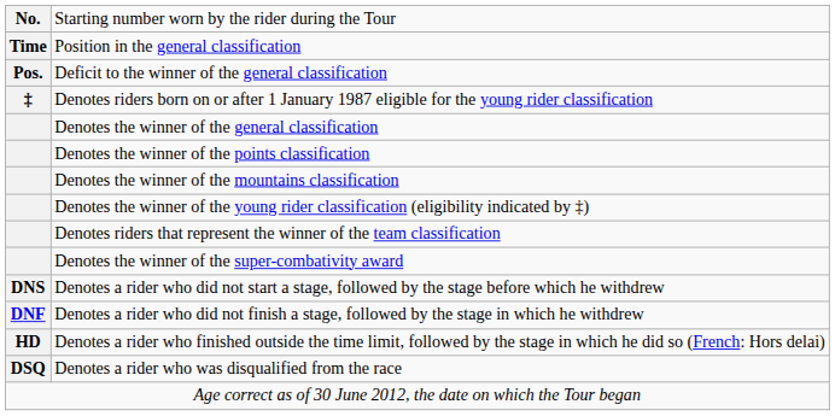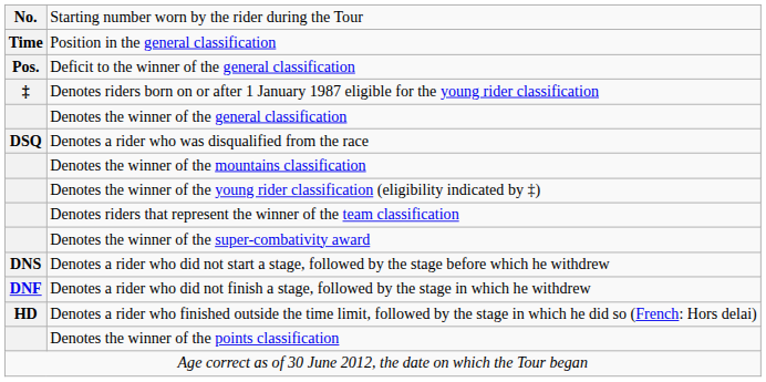 <table class="wikitable">
 <tr>
 <th scope="row" style="text-align:center;">No.</th>
 <td>Starting number worn by the rider during the Tour</td>
 </tr>
 <tr>
 <th scope="row" style="text-align:center;">Time</th>
 <td>Position in the <a href='#'>general classification</a></td>
 </tr>
 <tr>
 <th scope="row" style="text-align:center;">Pos.</th>
 <td>Deficit to the winner of the <a href='#'>general classification</a></td>
 </tr>
 <tr>
 <th scope="row" style="text-align:center;">‡</th>
 <td>Denotes riders born on or after 1 January 1987 eligible for the <a href='#'>young rider classification</a></td>
 </tr>
 <tr>
 <th scope="row" style="text-align:center;"></th>
 <td>Denotes the winner of the <a href='#'>general classification</a></td>
 </tr>
 <tr>
-<th scope="row" style="text-align:center;"></th>
-<td>Denotes the winner of the <a href='#'>points classification</a></td>
+<th scope="row" style="text-align:center;">DSQ</th>
+<td>Denotes a rider who was disqualified from the race</td>
 </tr>
 <tr>
 <th scope="row" style="text-align:center;"></th>
 <td>Denotes the winner of the <a href='#'>mountains classification</a></td>
 </tr>
 <tr>
 <th scope="row" style="text-align:center;"></th>
 <td>Denotes the winner of the <a href='#'>young rider classification</a> (eligibility indicated by ‡)</td>
 </tr>
 <tr>
 <th scope="row" style="text-align:center;"></th>
 <td>Denotes riders that represent the winner of the <a href='#'>team classification</a></td>
 </tr>
 <tr>
 <th scope="row" style="text-align:center;"></th>
 <td>Denotes the winner of the <a href='#'>super-combativity award</a></td>
 </tr>
 <tr>
 <th scope="row" style="text-align:center;">DNS</th>
 <td>Denotes a rider who did not start a stage, followed by the stage before which he withdrew</td>
 </tr>
 <tr>
 <th scope="row" style="text-align:center;"><a href='#'>DNF</a></th>
 <td>Denotes a rider who did not finish a stage, followed by the stage in which he withdrew</td>
 </tr>
 <tr>
 <th scope="row" style="text-align:center;">HD</th>
 <td>Denotes a rider who finished outside the time limit, followed by the stage in which he did so (<a href='#'>French</a>: Hors delai)</td>
 </tr>
 <tr>
-<th scope="row" style="text-align:center;">DSQ</th>
-<td>Denotes a rider who was disqualified from the race</td>
+<th scope="row" style="text-align:center;"></th>
+<td>Denotes the winner of the <a href='#'>points classification</a></td>
 </tr>
 <tr>
 <td style="text-align:center;" colspan="2"><em>Age correct as of 30 June 2012, the date on which the Tour began</em></td>
 </tr>
 </table>
